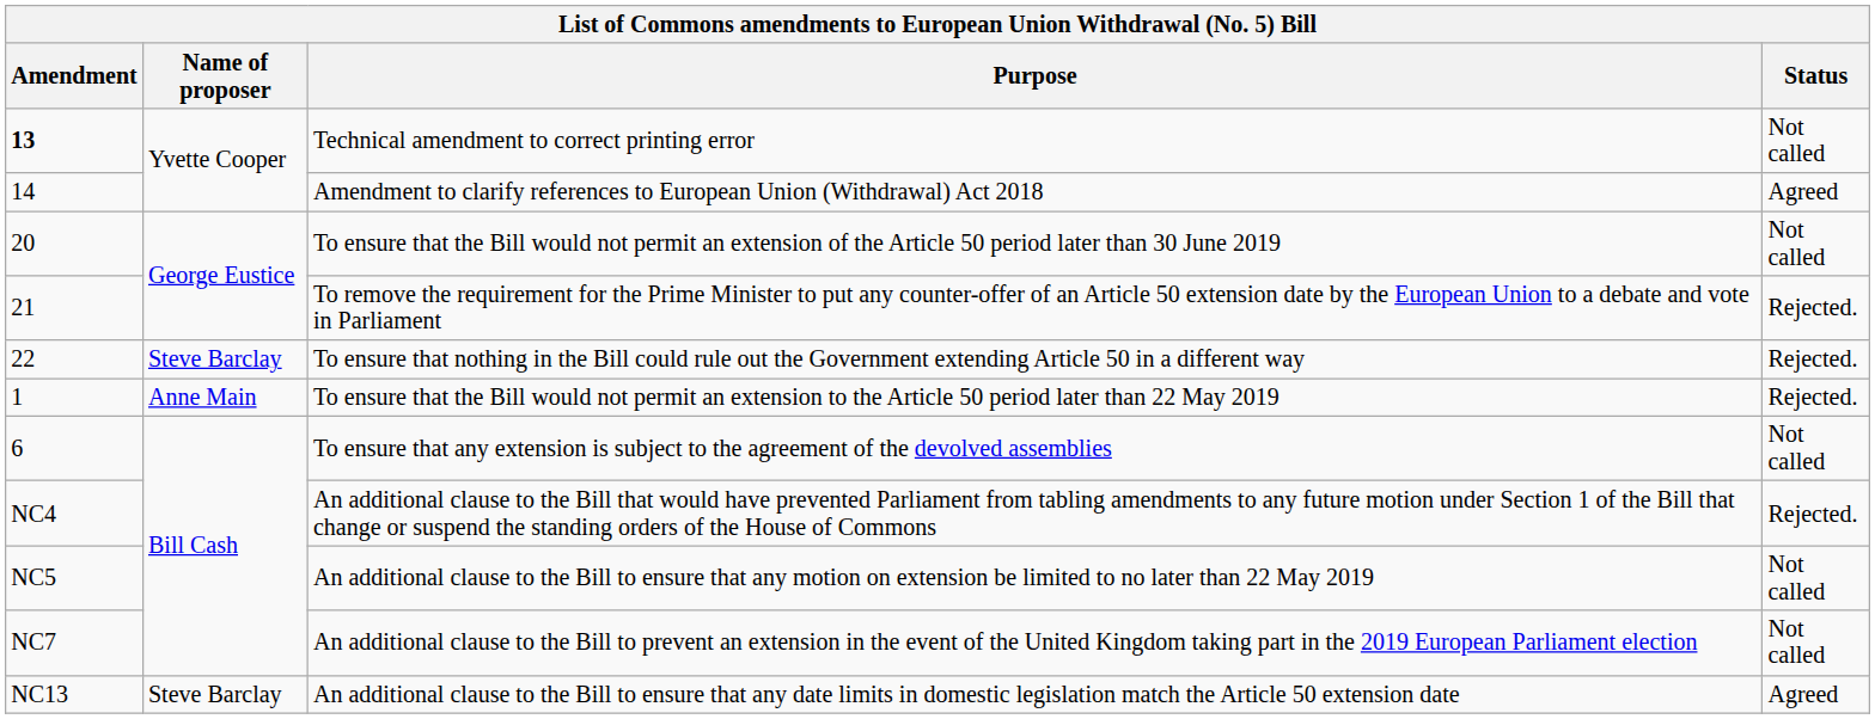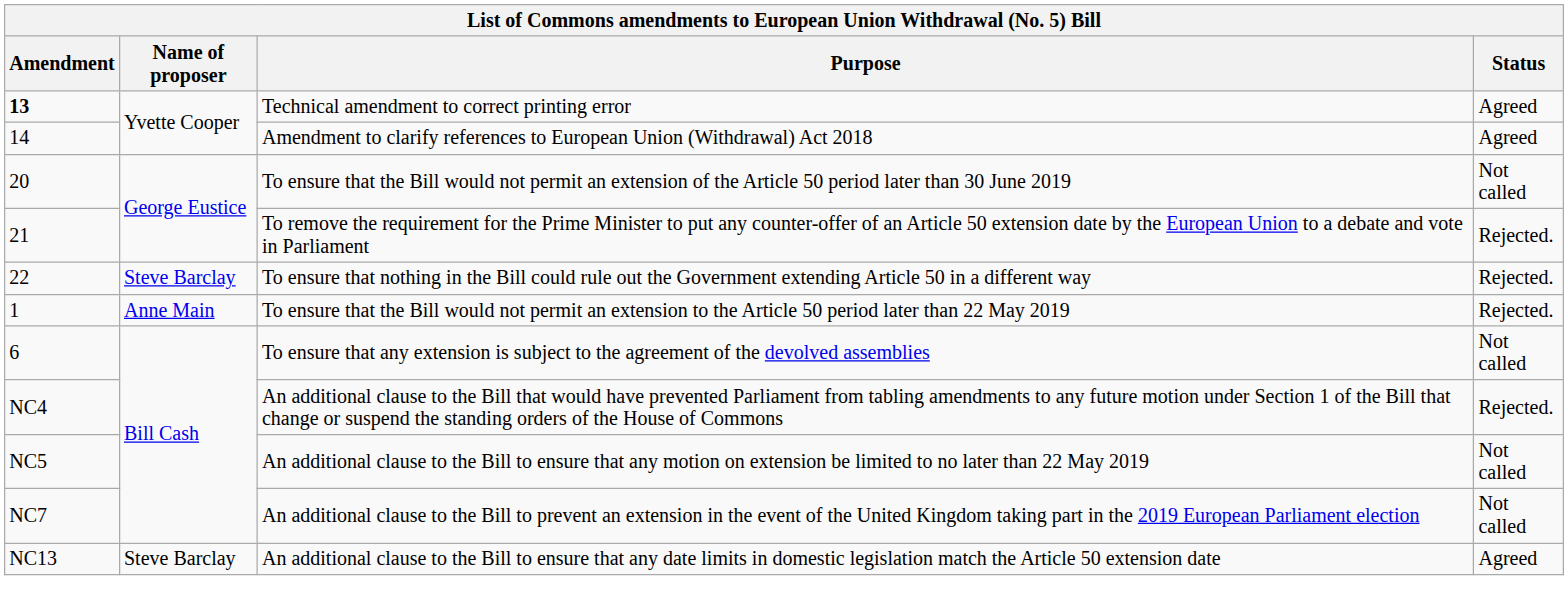 <table class="wikitable" ; font-size:98%;">
 <tr>
 <th colspan=4>List of Commons amendments to European Union Withdrawal (No. 5) Bill</th>
 </tr>
 <tr>
 <th>Amendment</th>
 <th>Name of proposer</th>
 <th>Purpose</th>
 <th>Status</th>
 </tr>
 <tr>
 <td><strong>13</strong></td>
 <td rowspan=2>Yvette Cooper</td>
 <td>Technical amendment to correct printing error</td>
-<td>Not called</td>
+<td>Agreed</td>
 </tr>
 <tr>
 <td>14</td>
 <td>Amendment to clarify references to European Union (Withdrawal) Act 2018</td>
 <td>Agreed</td>
 </tr>
 <tr>
 <td>20</td>
 <td rowspan=2><a href='#'>George Eustice</a></td>
 <td>To ensure that the Bill would not permit an extension of the Article 50 period later than 30 June 2019</td>
 <td>Not called</td>
 </tr>
 <tr>
 <td>21</td>
 <td>To remove the requirement for the Prime Minister to put any counter-offer of an Article 50 extension date by the <a href='#'>European Union</a> to a debate and vote in Parliament</td>
 <td>Rejected.</td>
 </tr>
 <tr>
 <td>22</td>
 <td><a href='#'>Steve Barclay</a></td>
 <td>To ensure that nothing in the Bill could rule out the Government extending Article 50 in a different way</td>
 <td>Rejected.</td>
 </tr>
 <tr>
 <td>1</td>
 <td><a href='#'>Anne Main</a></td>
 <td>To ensure that the Bill would not permit an extension to the Article 50 period later than 22 May 2019</td>
 <td>Rejected.</td>
 </tr>
 <tr>
 <td>6</td>
 <td rowspan=4><a href='#'>Bill Cash</a></td>
 <td>To ensure that any extension is subject to the agreement of the <a href='#'>devolved assemblies</a></td>
 <td>Not called</td>
 </tr>
 <tr>
 <td>NC4</td>
 <td>An additional clause to the Bill that would have prevented Parliament from tabling amendments to any future motion under Section 1 of the Bill that change or suspend the standing orders of the House of Commons</td>
 <td>Rejected.</td>
 </tr>
 <tr>
 <td>NC5</td>
 <td>An additional clause to the Bill to ensure that any motion on extension be limited to no later than 22 May 2019</td>
 <td>Not called</td>
 </tr>
 <tr>
 <td>NC7</td>
 <td>An additional clause to the Bill to prevent an extension in the event of the United Kingdom taking part in the <a href='#'>2019 European Parliament election</a></td>
 <td>Not called</td>
 </tr>
 <tr>
 <td>NC13</td>
 <td>Steve Barclay</td>
 <td>An additional clause to the Bill to ensure that any date limits in domestic legislation match the Article 50 extension date</td>
 <td>Agreed</td>
 </tr>
 </table>
